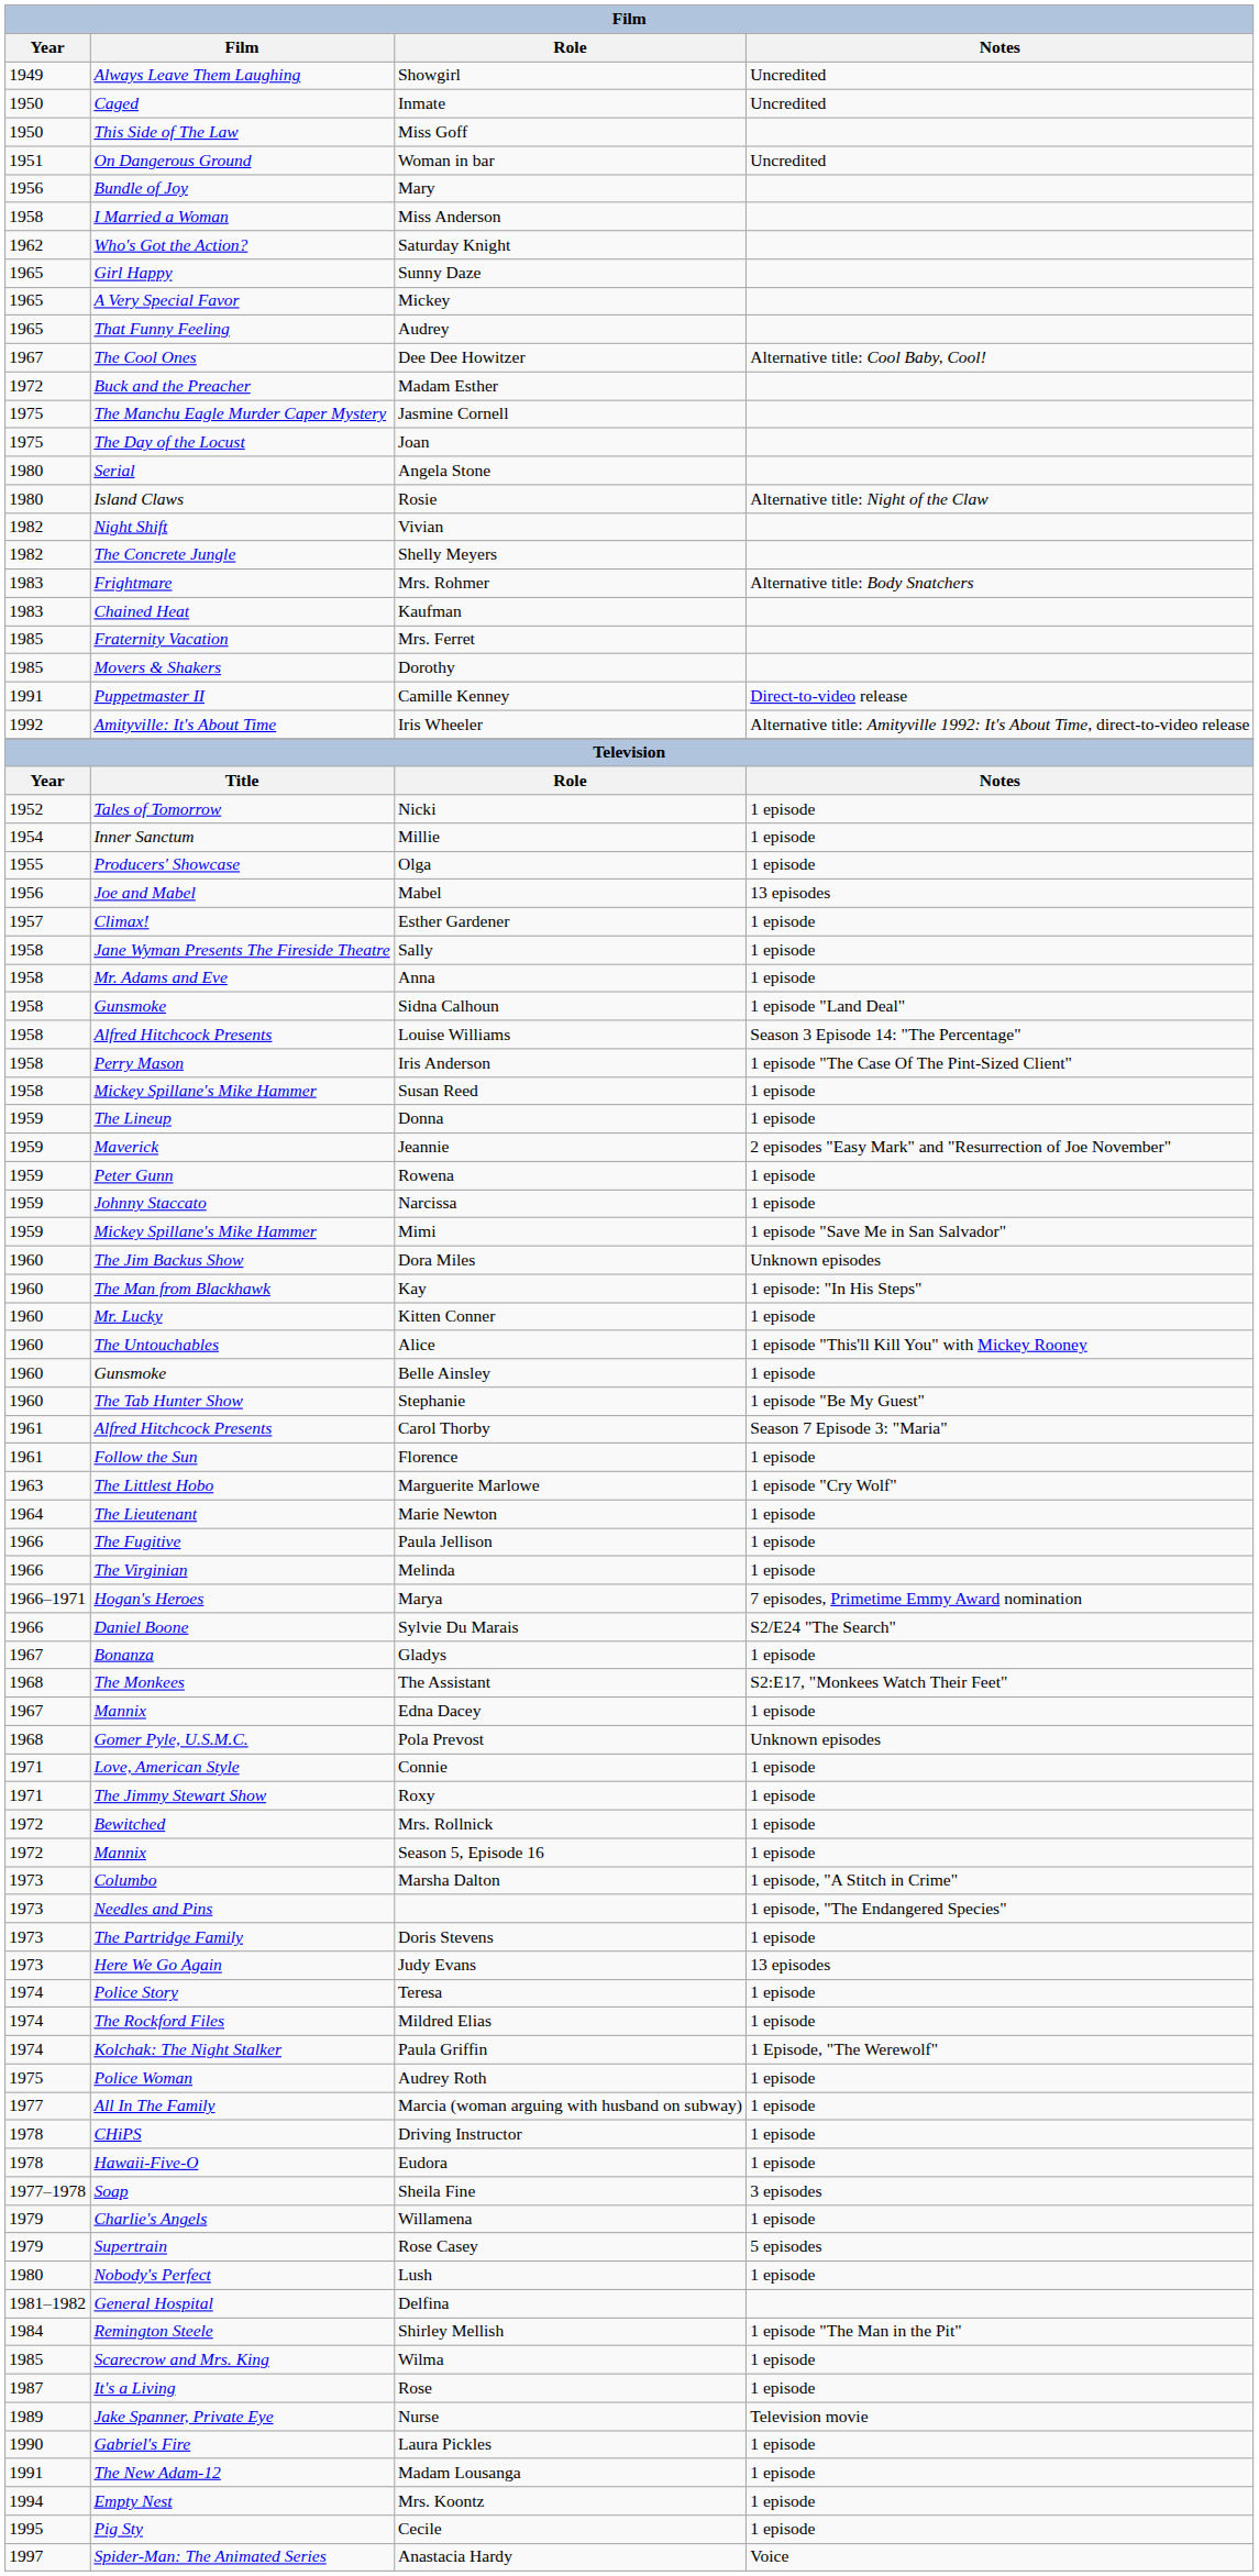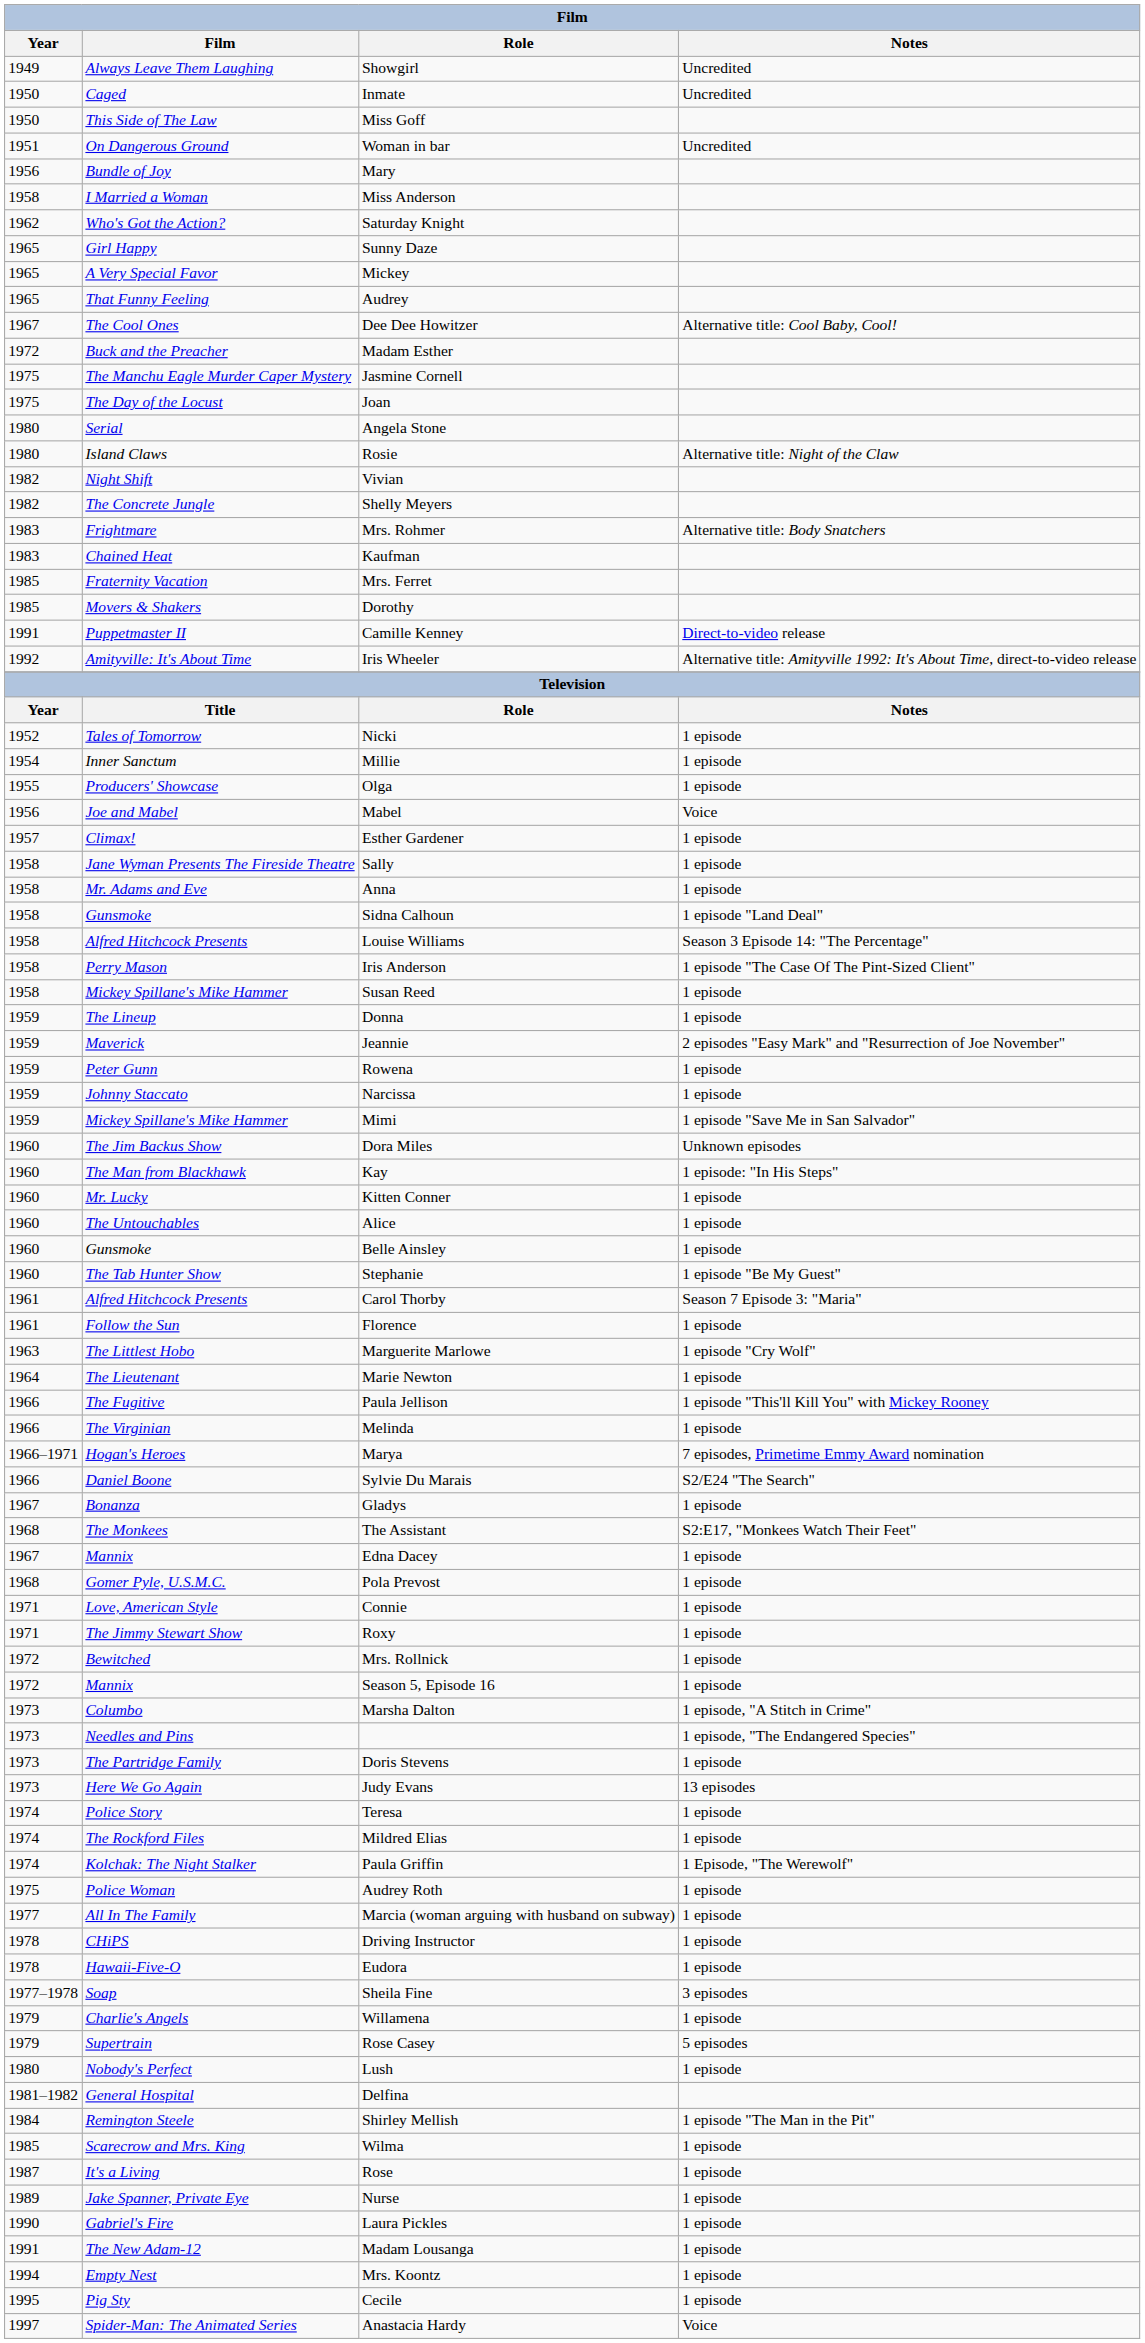 <table class="wikitable" style="font-size: 90%;">
 <tr>
 <th colspan="4" style="background: LightSteelBlue;">Film</th>
 </tr>
 <tr>
 <th>Year</th>
 <th>Film</th>
 <th>Role</th>
 <th>Notes</th>
 </tr>
 <tr>
 <td>1949</td>
 <td><em><a href='#'>Always Leave Them Laughing</a></em></td>
 <td>Showgirl</td>
 <td>Uncredited</td>
 </tr>
 <tr>
 <td>1950</td>
 <td><em><a href='#'>Caged</a></em></td>
 <td>Inmate</td>
 <td>Uncredited</td>
 </tr>
 <tr>
 <td>1950</td>
 <td><em><a href='#'>This Side of The Law</a></em></td>
 <td>Miss Goff</td>
 <td></td>
 </tr>
 <tr>
 <td>1951</td>
 <td><em><a href='#'>On Dangerous Ground</a></em></td>
 <td>Woman in bar</td>
 <td>Uncredited</td>
 </tr>
 <tr>
 <td>1956</td>
 <td><em><a href='#'>Bundle of Joy</a></em></td>
 <td>Mary</td>
 <td></td>
 </tr>
 <tr>
 <td>1958</td>
 <td><em><a href='#'>I Married a Woman</a></em></td>
 <td>Miss Anderson</td>
 <td></td>
 </tr>
 <tr>
 <td>1962</td>
 <td><em><a href='#'>Who's Got the Action?</a></em></td>
 <td>Saturday Knight</td>
 <td></td>
 </tr>
 <tr>
 <td>1965</td>
 <td><em><a href='#'>Girl Happy</a></em></td>
 <td>Sunny Daze</td>
 <td></td>
 </tr>
 <tr>
 <td>1965</td>
 <td><em><a href='#'>A Very Special Favor</a></em></td>
 <td>Mickey</td>
 <td></td>
 </tr>
 <tr>
 <td>1965</td>
 <td><em><a href='#'>That Funny Feeling</a></em></td>
 <td>Audrey</td>
 <td></td>
 </tr>
 <tr>
 <td>1967</td>
 <td><em><a href='#'>The Cool Ones</a></em></td>
 <td>Dee Dee Howitzer</td>
 <td>Alternative title: <em>Cool Baby, Cool!</em></td>
 </tr>
 <tr>
 <td>1972</td>
 <td><em><a href='#'>Buck and the Preacher</a></em></td>
 <td>Madam Esther</td>
 <td></td>
 </tr>
 <tr>
 <td>1975</td>
 <td><em><a href='#'>The Manchu Eagle Murder Caper Mystery</a></em></td>
 <td>Jasmine Cornell</td>
 <td></td>
 </tr>
 <tr>
 <td>1975</td>
 <td><em><a href='#'>The Day of the Locust</a></em></td>
 <td>Joan</td>
 <td></td>
 </tr>
 <tr>
 <td>1980</td>
 <td><em><a href='#'>Serial</a></em></td>
 <td>Angela Stone</td>
 <td></td>
 </tr>
 <tr>
 <td>1980</td>
 <td><em>Island Claws</em></td>
 <td>Rosie</td>
 <td>Alternative title: <em>Night of the Claw</em></td>
 </tr>
 <tr>
 <td>1982</td>
 <td><em><a href='#'>Night Shift</a></em></td>
 <td>Vivian</td>
 <td></td>
 </tr>
 <tr>
 <td>1982</td>
 <td><em><a href='#'>The Concrete Jungle</a></em></td>
 <td>Shelly Meyers</td>
 <td></td>
 </tr>
 <tr>
 <td>1983</td>
 <td><em><a href='#'>Frightmare</a></em></td>
 <td>Mrs. Rohmer</td>
 <td>Alternative title: <em>Body Snatchers</em></td>
 </tr>
 <tr>
 <td>1983</td>
 <td><em><a href='#'>Chained Heat</a></em></td>
 <td>Kaufman</td>
 <td></td>
 </tr>
 <tr>
 <td>1985</td>
 <td><em><a href='#'>Fraternity Vacation</a></em></td>
 <td>Mrs. Ferret</td>
 <td></td>
 </tr>
 <tr>
 <td>1985</td>
 <td><em><a href='#'>Movers & Shakers</a></em></td>
 <td>Dorothy</td>
 <td></td>
 </tr>
 <tr>
 <td>1991</td>
 <td><em><a href='#'>Puppetmaster II</a></em></td>
 <td>Camille Kenney</td>
 <td><a href='#'>Direct-to-video</a> release</td>
 </tr>
 <tr>
 <td>1992</td>
 <td><em><a href='#'>Amityville: It's About Time</a></em></td>
 <td>Iris Wheeler</td>
 <td>Alternative title: <em>Amityville 1992: It's About Time</em>, direct-to-video release</td>
 </tr>
 <tr>
 </tr>
 <tr>
 <th colspan="4" style="background: LightSteelBlue;">Television</th>
 </tr>
 <tr>
 <th>Year</th>
 <th>Title</th>
 <th>Role</th>
 <th>Notes</th>
 </tr>
 <tr>
 <td>1952</td>
 <td><em><a href='#'>Tales of Tomorrow</a></em></td>
 <td>Nicki</td>
 <td>1 episode</td>
 </tr>
 <tr>
 <td>1954</td>
 <td><em>Inner Sanctum</em></td>
 <td>Millie</td>
 <td>1 episode</td>
 </tr>
 <tr>
 <td>1955</td>
 <td><em><a href='#'>Producers' Showcase</a></em></td>
 <td>Olga</td>
 <td>1 episode</td>
 </tr>
 <tr>
 <td>1956</td>
 <td><em><a href='#'>Joe and Mabel</a></em></td>
 <td>Mabel</td>
-<td>13 episodes</td>
+<td>Voice</td>
 </tr>
 <tr>
 <td>1957</td>
 <td><em><a href='#'>Climax!</a></em></td>
 <td>Esther Gardener</td>
 <td>1 episode</td>
 </tr>
 <tr>
 <td>1958</td>
 <td><em><a href='#'>Jane Wyman Presents The Fireside Theatre</a></em></td>
 <td>Sally</td>
 <td>1 episode</td>
 </tr>
 <tr>
 <td>1958</td>
 <td><em><a href='#'>Mr. Adams and Eve</a></em></td>
 <td>Anna</td>
 <td>1 episode</td>
 </tr>
 <tr>
 <td>1958</td>
 <td><em><a href='#'>Gunsmoke</a></em></td>
 <td>Sidna Calhoun</td>
 <td>1 episode "Land Deal"</td>
 </tr>
 <tr>
 <td>1958</td>
 <td><em><a href='#'>Alfred Hitchcock Presents</a></em></td>
 <td>Louise Williams</td>
 <td>Season 3 Episode 14: "The Percentage"</td>
 </tr>
 <tr>
 <td>1958</td>
 <td><em><a href='#'>Perry Mason</a></em></td>
 <td>Iris Anderson</td>
 <td>1 episode "The Case Of The Pint-Sized Client"</td>
 </tr>
 <tr>
 <td>1958</td>
 <td><em><a href='#'>Mickey Spillane's Mike Hammer</a></em></td>
 <td>Susan Reed</td>
 <td>1 episode</td>
 </tr>
 <tr>
 <td>1959</td>
 <td><em><a href='#'>The Lineup</a></em></td>
 <td>Donna</td>
 <td>1 episode</td>
 </tr>
 <tr>
 <td>1959</td>
 <td><em><a href='#'>Maverick</a></em></td>
 <td>Jeannie</td>
 <td>2 episodes "Easy Mark" and "Resurrection of Joe November"</td>
 </tr>
 <tr>
 <td>1959</td>
 <td><em><a href='#'>Peter Gunn</a></em></td>
 <td>Rowena</td>
 <td>1 episode</td>
 </tr>
 <tr>
 <td>1959</td>
 <td><em><a href='#'>Johnny Staccato</a></em></td>
 <td>Narcissa</td>
 <td>1 episode</td>
 </tr>
 <tr>
 <td>1959</td>
 <td><em><a href='#'>Mickey Spillane's Mike Hammer</a></em></td>
 <td>Mimi</td>
 <td>1 episode "Save Me in San Salvador"</td>
 </tr>
 <tr>
 <td>1960</td>
 <td><em><a href='#'>The Jim Backus Show</a></em></td>
 <td>Dora Miles</td>
 <td>Unknown episodes</td>
 </tr>
 <tr>
 <td>1960</td>
 <td><em><a href='#'>The Man from Blackhawk</a></em></td>
 <td>Kay</td>
 <td>1 episode: "In His Steps"</td>
 </tr>
 <tr>
 <td>1960</td>
 <td><em><a href='#'>Mr. Lucky</a></em></td>
 <td>Kitten Conner</td>
 <td>1 episode</td>
 </tr>
 <tr>
 <td>1960</td>
 <td><em><a href='#'>The Untouchables</a></em></td>
 <td>Alice</td>
-<td>1 episode "This'll Kill You" with <a href='#'>Mickey Rooney</a></td>
+<td>1 episode</td>
 </tr>
 <tr>
 <td>1960</td>
 <td><em>Gunsmoke</em></td>
 <td>Belle Ainsley</td>
 <td>1 episode</td>
 </tr>
 <tr>
 <td>1960</td>
 <td><em><a href='#'>The Tab Hunter Show</a></em></td>
 <td>Stephanie</td>
 <td>1 episode "Be My Guest"</td>
 </tr>
 <tr>
 <td>1961</td>
 <td><em><a href='#'>Alfred Hitchcock Presents</a></em></td>
 <td>Carol Thorby</td>
 <td>Season 7 Episode 3: "Maria"</td>
 </tr>
 <tr>
 <td>1961</td>
 <td><em><a href='#'>Follow the Sun</a></em></td>
 <td>Florence</td>
 <td>1 episode</td>
 </tr>
 <tr>
 <td>1963</td>
 <td><em><a href='#'>The Littlest Hobo</a></em></td>
 <td>Marguerite Marlowe</td>
 <td>1 episode "Cry Wolf"</td>
 </tr>
 <tr>
 <td>1964</td>
 <td><em><a href='#'>The Lieutenant</a></em></td>
 <td>Marie Newton</td>
 <td>1 episode</td>
 </tr>
 <tr>
 <td>1966</td>
 <td><em><a href='#'>The Fugitive</a></em></td>
 <td>Paula Jellison</td>
-<td>1 episode</td>
+<td>1 episode "This'll Kill You" with <a href='#'>Mickey Rooney</a></td>
 </tr>
 <tr>
 <td>1966</td>
 <td><em><a href='#'>The Virginian</a></em></td>
 <td>Melinda</td>
 <td>1 episode</td>
 </tr>
 <tr>
 <td>1966–1971</td>
 <td><em><a href='#'>Hogan's Heroes</a></em></td>
 <td>Marya</td>
 <td>7 episodes, <a href='#'>Primetime Emmy Award</a> nomination</td>
 </tr>
 <tr>
 <td>1966</td>
 <td><em><a href='#'>Daniel Boone</a></em></td>
 <td>Sylvie Du Marais</td>
 <td>S2/E24 "The Search"</td>
 </tr>
 <tr>
 <td>1967</td>
 <td><em><a href='#'>Bonanza</a></em></td>
 <td>Gladys</td>
 <td>1 episode</td>
 </tr>
 <tr>
 <td>1968</td>
 <td><em><a href='#'>The Monkees</a></em></td>
 <td>The Assistant</td>
 <td>S2:E17, "Monkees Watch Their Feet"</td>
 </tr>
 <tr>
 <td>1967</td>
 <td><em><a href='#'>Mannix</a></em></td>
 <td>Edna Dacey</td>
 <td>1 episode</td>
 </tr>
 <tr>
 <td>1968</td>
 <td><em><a href='#'>Gomer Pyle, U.S.M.C.</a></em></td>
 <td>Pola Prevost</td>
-<td>Unknown episodes</td>
+<td>1 episode</td>
 </tr>
 <tr>
 <td>1971</td>
 <td><em><a href='#'>Love, American Style</a></em></td>
 <td>Connie</td>
 <td>1 episode</td>
 </tr>
 <tr>
 <td>1971</td>
 <td><em><a href='#'>The Jimmy Stewart Show</a></em></td>
 <td>Roxy</td>
 <td>1 episode</td>
 </tr>
 <tr>
 <td>1972</td>
 <td><em><a href='#'>Bewitched</a></em></td>
 <td>Mrs. Rollnick</td>
 <td>1 episode</td>
 </tr>
 <tr>
 <td>1972</td>
 <td><em><a href='#'>Mannix</a></em></td>
 <td>Season 5, Episode 16</td>
 <td>1 episode</td>
 </tr>
 <tr>
 <td>1973</td>
 <td><em><a href='#'>Columbo</a></em></td>
 <td>Marsha Dalton</td>
 <td>1 episode, "A Stitch in Crime"</td>
 </tr>
 <tr>
 <td>1973</td>
 <td><em><a href='#'>Needles and Pins</a></em></td>
 <td></td>
 <td>1 episode, "The Endangered Species"</td>
 </tr>
 <tr>
 <td>1973</td>
 <td><em><a href='#'>The Partridge Family</a></em></td>
 <td>Doris Stevens</td>
 <td>1 episode</td>
 </tr>
 <tr>
 <td>1973</td>
 <td><em><a href='#'>Here We Go Again</a></em></td>
 <td>Judy Evans</td>
 <td>13 episodes</td>
 </tr>
 <tr>
 <td>1974</td>
 <td><em><a href='#'>Police Story</a></em></td>
 <td>Teresa</td>
 <td>1 episode</td>
 </tr>
 <tr>
 <td>1974</td>
 <td><em><a href='#'>The Rockford Files</a></em></td>
 <td>Mildred Elias</td>
 <td>1 episode</td>
 </tr>
 <tr>
 <td>1974</td>
 <td><em><a href='#'>Kolchak: The Night Stalker</a></em></td>
 <td>Paula Griffin</td>
 <td>1 Episode, "The Werewolf"</td>
 </tr>
 <tr>
 <td>1975</td>
 <td><em><a href='#'>Police Woman</a></em></td>
 <td>Audrey Roth</td>
 <td>1 episode</td>
 </tr>
 <tr>
 <td>1977</td>
 <td><em><a href='#'>All In The Family</a></em></td>
 <td>Marcia (woman arguing with husband on subway)</td>
 <td>1 episode</td>
 </tr>
 <tr Also Played Edith's Cousin Amelia in another episode>
 <td>1978</td>
 <td><em><a href='#'>CHiPS</a></em></td>
 <td>Driving Instructor</td>
 <td>1 episode</td>
 </tr>
 <tr>
 <td>1978</td>
 <td><em><a href='#'>Hawaii-Five-O</a></em></td>
 <td>Eudora</td>
 <td>1 episode</td>
 </tr>
 <tr>
 <td>1977–1978</td>
 <td><em><a href='#'>Soap</a></em></td>
 <td>Sheila Fine</td>
 <td>3 episodes</td>
 </tr>
 <tr>
 <td>1979</td>
 <td><em><a href='#'>Charlie's Angels</a></em></td>
 <td>Willamena</td>
 <td>1 episode</td>
 </tr>
 <tr>
 <td>1979</td>
 <td><em><a href='#'>Supertrain</a></em></td>
 <td>Rose Casey</td>
 <td>5 episodes</td>
 </tr>
 <tr>
 <td>1980</td>
 <td><em><a href='#'>Nobody's Perfect</a></em></td>
 <td>Lush</td>
 <td>1 episode</td>
 </tr>
 <tr>
 <td>1981–1982</td>
 <td><em><a href='#'>General Hospital</a></em></td>
 <td>Delfina</td>
 <td></td>
 </tr>
 <tr>
 <td>1984</td>
 <td><em><a href='#'>Remington Steele</a></em></td>
 <td>Shirley Mellish</td>
 <td>1 episode "The Man in the Pit"</td>
 </tr>
 <tr>
 <td>1985</td>
 <td><em><a href='#'>Scarecrow and Mrs. King</a></em></td>
 <td>Wilma</td>
 <td>1 episode</td>
 </tr>
 <tr>
 <td>1987</td>
 <td><em><a href='#'>It's a Living</a></em></td>
 <td>Rose</td>
 <td>1 episode</td>
 </tr>
 <tr>
 <td>1989</td>
 <td><em><a href='#'>Jake Spanner, Private Eye</a></em></td>
 <td>Nurse</td>
-<td>Television movie</td>
+<td>1 episode</td>
 </tr>
 <tr>
 <td>1990</td>
 <td><em><a href='#'>Gabriel's Fire</a></em></td>
 <td>Laura Pickles</td>
 <td>1 episode</td>
 </tr>
 <tr>
 <td>1991</td>
 <td><em><a href='#'>The New Adam-12</a></em></td>
 <td>Madam Lousanga</td>
 <td>1 episode</td>
 </tr>
 <tr>
 <td>1994</td>
 <td><em><a href='#'>Empty Nest</a></em></td>
 <td>Mrs. Koontz</td>
 <td>1 episode</td>
 </tr>
 <tr>
 <td>1995</td>
 <td><em><a href='#'>Pig Sty</a></em></td>
 <td>Cecile</td>
 <td>1 episode</td>
 </tr>
 <tr>
 <td>1997</td>
 <td><em><a href='#'>Spider-Man: The Animated Series</a></em></td>
 <td>Anastacia Hardy</td>
 <td>Voice</td>
 </tr>
 </table>
